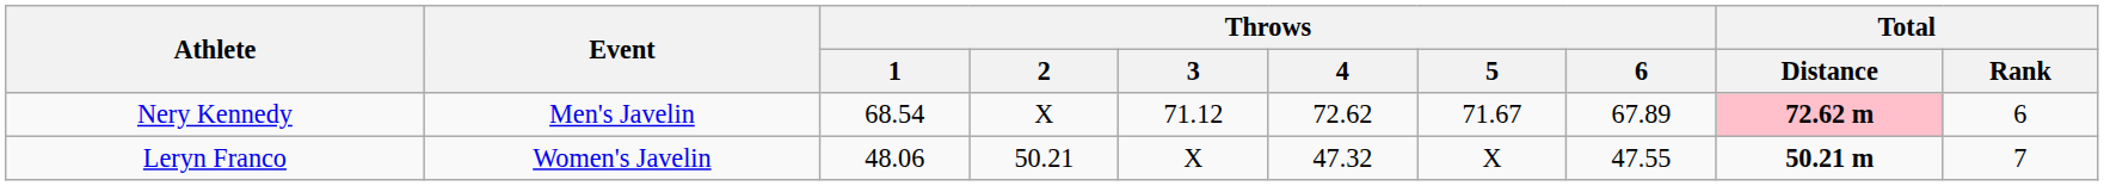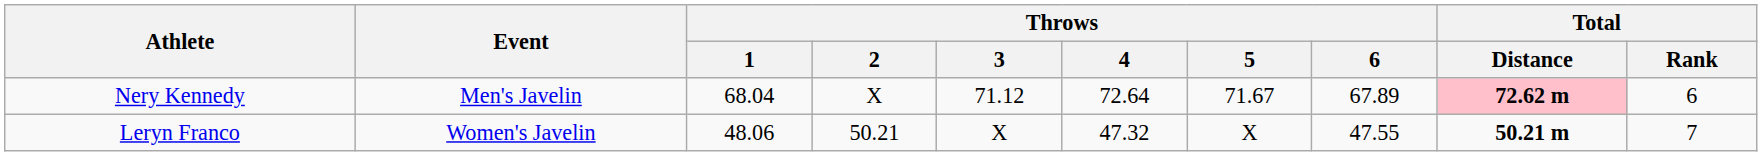 <table class="wikitable" style="font-size:95%; text-align:center;" width="95%">
 <tr>
 <th rowspan="2">Athlete</th>
 <th rowspan="2">Event</th>
 <th colspan="6">Throws</th>
 <th colspan="2">Total</th>
 </tr>
 <tr>
 <th>1</th>
 <th>2</th>
 <th>3</th>
 <th>4</th>
 <th>5</th>
 <th>6</th>
 <th>Distance</th>
 <th>Rank</th>
 </tr>
 <tr>
 <td width=20%><a href='#'>Nery Kennedy</a></td>
 <td><a href='#'>Men's Javelin</a></td>
-<td>68.54</td>
+<td>68.04</td>
 <td>X</td>
 <td>71.12</td>
-<td>72.62</td>
+<td>72.64</td>
 <td>71.67</td>
 <td>67.89</td>
 <td style="background: pink;"><strong>72.62 m</strong></td>
 <td>6</td>
 </tr>
 <tr>
 <td width=20%><a href='#'>Leryn Franco</a></td>
 <td><a href='#'>Women's Javelin</a></td>
 <td>48.06</td>
 <td>50.21</td>
 <td>X</td>
 <td>47.32</td>
 <td>X</td>
 <td>47.55</td>
 <td><strong>50.21 m</strong></td>
 <td>7</td>
 </tr>
 </table>
